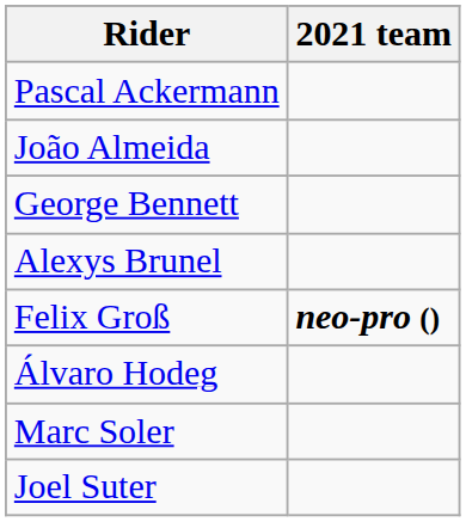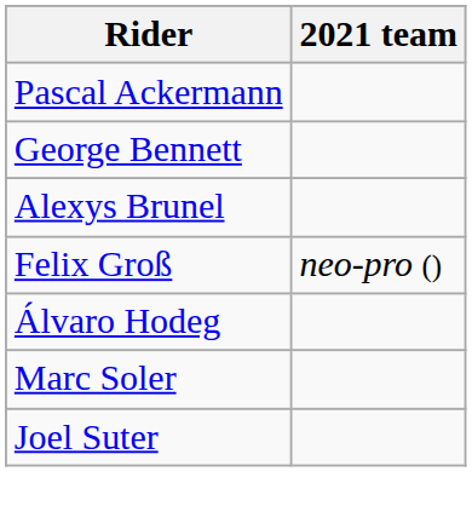 <table class="wikitable">
 <tr>
 <th>Rider</th>
 <th>2021 team</th>
 </tr>
 <tr>
 <td><a href='#'>Pascal Ackermann</a></td>
-<td></td>
-</tr>
-<tr>
-<td><a href='#'>João Almeida</a></td>
 <td></td>
 </tr>
 <tr>
 <td><a href='#'>George Bennett</a></td>
 <td></td>
 </tr>
 <tr>
 <td><a href='#'>Alexys Brunel</a></td>
 <td></td>
 </tr>
 <tr>
 <td><a href='#'>Felix Groß</a></td>
-<td><strong><em>neo-pro</em> <small>()</small></strong></td>
+<td><em>neo-pro</em> <small>()</small></td>
 </tr>
 <tr>
 <td><a href='#'>Álvaro Hodeg</a></td>
 <td></td>
 </tr>
 <tr>
 <td><a href='#'>Marc Soler</a></td>
 <td></td>
 </tr>
 <tr>
 <td><a href='#'>Joel Suter</a></td>
 <td></td>
 </tr>
 </table>
